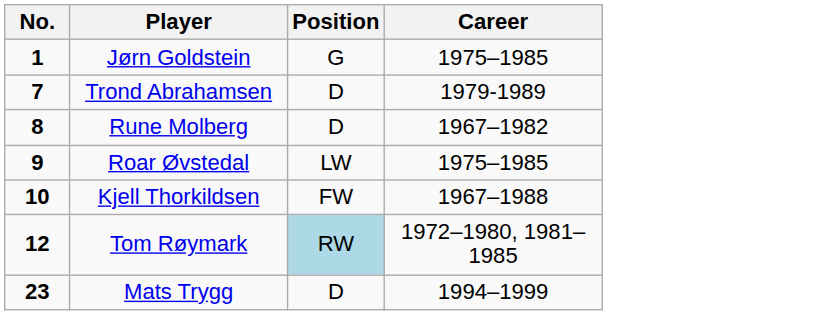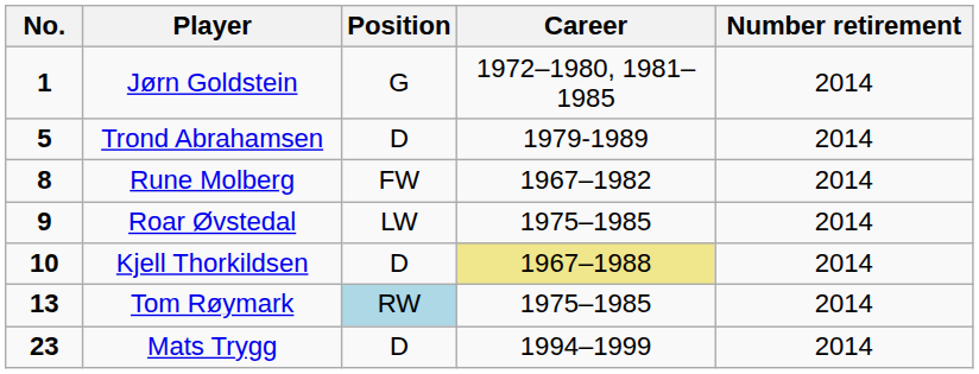 <table class="wikitable sortable" style="text-align:center">
 <tr>
 <th width=40px>No.</th>
 <th width=150px>Player</th>
 <th width=40px>Position</th>
 <th width=150px>Career</th>
+<th width=150px>Number retirement</th>
 </tr>
 <tr>
 <td><strong>1</strong></td>
 <td><a href='#'>Jørn Goldstein</a></td>
 <td>G</td>
-<td>1975–1985</td>
+<td>1972–1980, 1981–1985</td>
+<td>2014</td>
 </tr>
 <tr>
-<td><strong>7</strong></td>
+<td><strong>5</strong></td>
 <td><a href='#'>Trond Abrahamsen</a></td>
 <td>D</td>
 <td>1979-1989</td>
+<td>2014</td>
 </tr>
 <tr>
 <td><strong>8</strong></td>
 <td><a href='#'>Rune Molberg</a></td>
-<td>D</td>
+<td>FW</td>
 <td>1967–1982</td>
+<td>2014</td>
 </tr>
 <tr>
 <td><strong>9</strong></td>
 <td><a href='#'>Roar Øvstedal</a></td>
 <td>LW</td>
 <td>1975–1985</td>
+<td>2014</td>
 </tr>
 <tr>
 <td><strong>10</strong></td>
 <td><a href='#'>Kjell Thorkildsen</a></td>
-<td>FW</td>
-<td>1967–1988</td>
+<td>D</td>
+<td style="background: khaki;">1967–1988</td>
+<td>2014</td>
 </tr>
 <tr>
-<td><strong>12</strong></td>
+<td><strong>13</strong></td>
 <td><a href='#'>Tom Røymark</a></td>
 <td style="background: lightblue;">RW</td>
-<td>1972–1980, 1981–1985</td>
+<td>1975–1985</td>
+<td>2014</td>
 </tr>
 <tr>
 <td><strong>23</strong></td>
 <td><a href='#'>Mats Trygg</a></td>
 <td>D</td>
 <td>1994–1999</td>
+<td>2014</td>
 </tr>
 </table>
